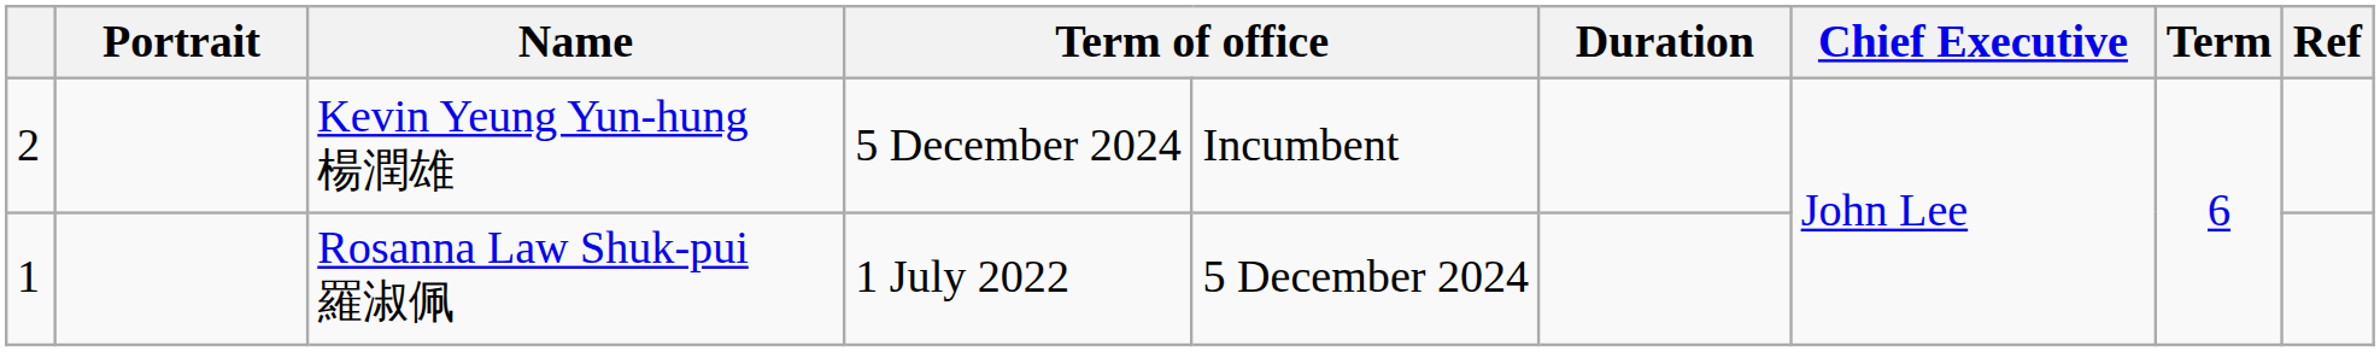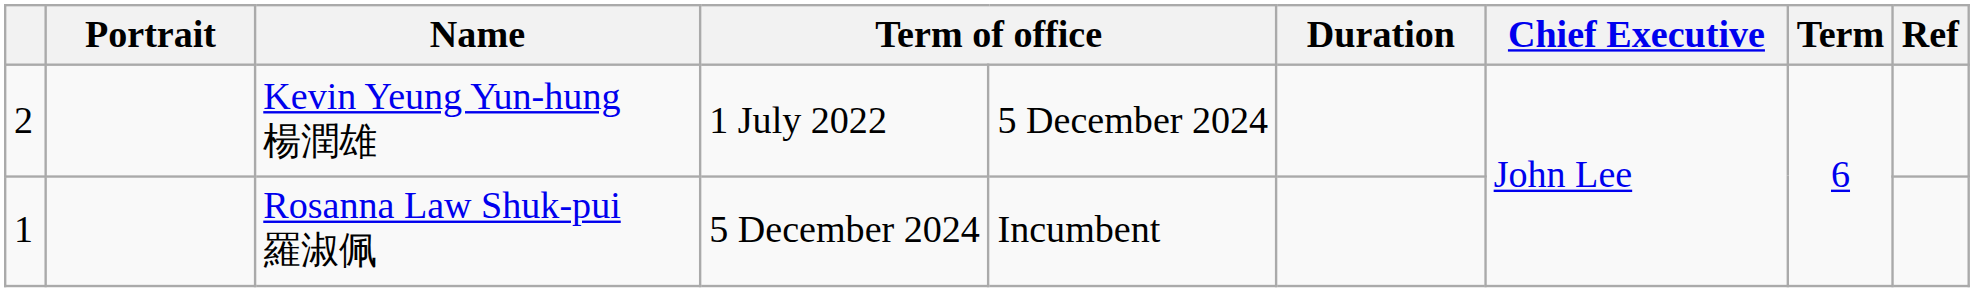 <table class="wikitable"  style="text-align:left">
 <tr>
 <th width=10px></th>
 <th width=80px>Portrait</th>
 <th width=180px>Name</th>
 <th width=180px colspan=2>Term of office</th>
 <th width=80px>Duration</th>
 <th width=120px><a href='#'>Chief Executive</a></th>
 <th>Term</th>
 <th>Ref</th>
 </tr>
 <tr>
 <td bgcolor=>2</td>
 <td></td>
 <td><a href='#'>Kevin Yeung Yun-hung</a><br>楊潤雄</td>
+<td>1 July 2022</td>
 <td>5 December 2024</td>
-<td>Incumbent</td>
 <td></td>
 <td rowspan=3><a href='#'>John Lee</a><br></td>
 <td align=center rowspan=2><a href='#'>6</a></td>
 <td></td>
 </tr>
 <tr>
 <td bgcolor=>1</td>
 <td></td>
 <td><a href='#'>Rosanna Law Shuk-pui</a><br>羅淑佩</td>
-<td>1 July 2022</td>
 <td>5 December 2024</td>
+<td>Incumbent</td>
 <td></td>
 </tr>
 </table>
